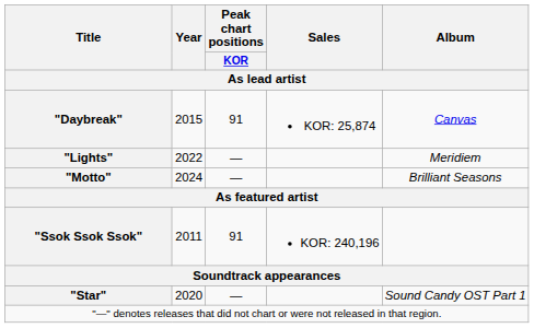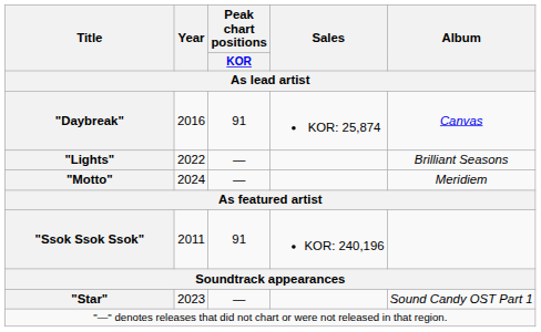 <table class="wikitable plainrowheaders" style="text-align:center;">
 <tr>
 <th scope="col" rowspan="2" style="width:13em;">Title</th>
 <th scope="col" rowspan="2">Year</th>
 <th scope="col" colspan="1">Peak chart<br>positions</th>
 <th scope="col" rowspan="2">Sales</th>
 <th scope="col" rowspan="2">Album</th>
 </tr>
 <tr>
 <th scope="col" style="width:3em;font-size:90%;"><a href='#'>KOR</a><br></th>
 </tr>
 <tr>
 <th colspan="6">As lead artist</th>
 </tr>
 <tr>
 <th scope="row">"Daybreak"<br></th>
-<td>2015</td>
+<td>2016</td>
 <td>91</td>
 <td><br><ul><li>KOR: 25,874</li></ul></td>
 <td><em><a href='#'>Canvas</a></em></td>
 </tr>
 <tr>
 <th scope="row">"Lights"</th>
 <td>2022</td>
 <td>—</td>
 <td></td>
-<td><em>Meridiem</em></td>
+<td><em>Brilliant Seasons</em></td>
 </tr>
 <tr>
 <th scope="row">"Motto"</th>
 <td>2024</td>
 <td>—</td>
 <td></td>
-<td><em>Brilliant Seasons</em></td>
+<td><em>Meridiem</em></td>
 </tr>
 <tr>
 <th colspan="6">As featured artist</th>
 </tr>
 <tr>
 <th scope="row">"Ssok Ssok Ssok" <br></th>
 <td>2011</td>
 <td>91</td>
 <td><br><ul><li>KOR: 240,196</li></ul></td>
 <td></td>
 </tr>
 <tr>
 <th colspan="6">Soundtrack appearances</th>
 </tr>
 <tr>
 <th scope="row">"Star"</th>
-<td>2020</td>
+<td>2023</td>
 <td>—</td>
 <td></td>
 <td><em>Sound Candy OST Part 1</em></td>
 </tr>
 <tr>
 <td colspan="5" style="font-size:85%">"—" denotes releases that did not chart or were not released in that region.</td>
 </tr>
 </table>
